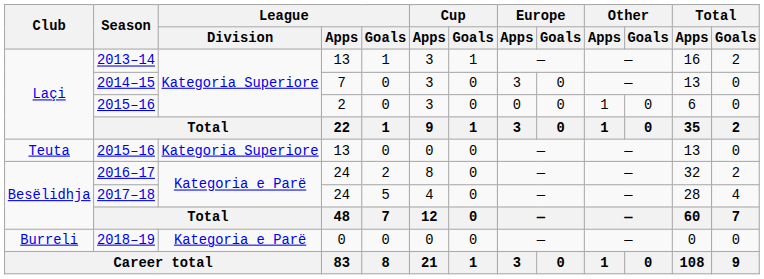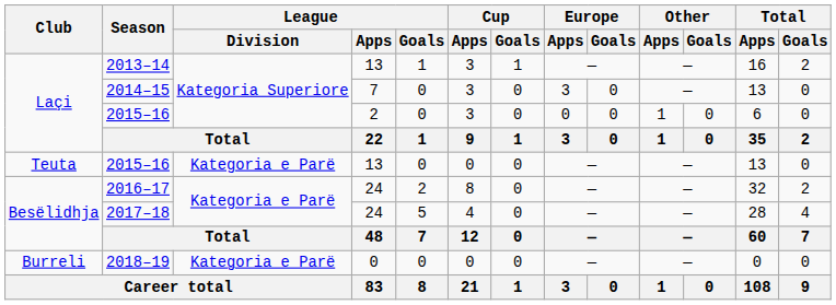 <table class="wikitable" style="text-align: center;">
 <tr>
 <th rowspan="2">Club</th>
 <th rowspan="2">Season</th>
 <th colspan="3">League</th>
 <th colspan="2">Cup</th>
 <th colspan="2">Europe</th>
 <th colspan="2">Other</th>
 <th colspan="2">Total</th>
 </tr>
 <tr>
 <th>Division</th>
 <th>Apps</th>
 <th>Goals</th>
 <th>Apps</th>
 <th>Goals</th>
 <th>Apps</th>
 <th>Goals</th>
 <th>Apps</th>
 <th>Goals</th>
 <th>Apps</th>
 <th>Goals</th>
 </tr>
 <tr>
 <td rowspan="4"><a href='#'>Laçi</a></td>
 <td><a href='#'>2013–14</a></td>
 <td rowspan="3"><a href='#'>Kategoria Superiore</a></td>
 <td>13</td>
 <td>1</td>
 <td>3</td>
 <td>1</td>
 <td colspan="2">—</td>
 <td colspan="2">—</td>
 <td>16</td>
 <td>2</td>
 </tr>
 <tr>
 <td><a href='#'>2014–15</a></td>
 <td>7</td>
 <td>0</td>
 <td>3</td>
 <td>0</td>
 <td>3</td>
 <td>0</td>
 <td colspan="2">—</td>
 <td>13</td>
 <td>0</td>
 </tr>
 <tr>
 <td><a href='#'>2015–16</a></td>
 <td>2</td>
 <td>0</td>
 <td>3</td>
 <td>0</td>
 <td>0</td>
 <td>0</td>
 <td>1</td>
 <td>0</td>
 <td>6</td>
 <td>0</td>
 </tr>
 <tr>
 <th colspan="2">Total</th>
 <th>22</th>
 <th>1</th>
 <th>9</th>
 <th>1</th>
 <th>3</th>
 <th>0</th>
 <th>1</th>
 <th>0</th>
 <th>35</th>
 <th>2</th>
 </tr>
 <tr>
 <td rowspan="1"><a href='#'>Teuta</a></td>
 <td><a href='#'>2015–16</a></td>
-<td rowspan="1"><a href='#'>Kategoria Superiore</a></td>
+<td rowspan="1"><a href='#'>Kategoria e Parë</a></td>
 <td>13</td>
 <td>0</td>
 <td>0</td>
 <td>0</td>
 <td colspan="2">—</td>
 <td colspan="2">—</td>
 <td>13</td>
 <td>0</td>
 </tr>
 <tr>
 <td rowspan="3"><a href='#'>Besëlidhja</a></td>
 <td><a href='#'>2016–17</a></td>
 <td rowspan="2"><a href='#'>Kategoria e Parë</a></td>
 <td>24</td>
 <td>2</td>
 <td>8</td>
 <td>0</td>
 <td colspan="2">—</td>
 <td colspan="2">—</td>
 <td>32</td>
 <td>2</td>
 </tr>
 <tr>
 <td><a href='#'>2017–18</a></td>
 <td>24</td>
 <td>5</td>
 <td>4</td>
 <td>0</td>
 <td colspan="2">—</td>
 <td colspan="2">—</td>
 <td>28</td>
 <td>4</td>
 </tr>
 <tr>
 <th colspan="2">Total</th>
 <th>48</th>
 <th>7</th>
 <th>12</th>
 <th>0</th>
 <th colspan="2">—</th>
 <th colspan="2">—</th>
 <th>60</th>
 <th>7</th>
 </tr>
 <tr>
 <td rowspan="1"><a href='#'>Burreli</a></td>
 <td><a href='#'>2018–19</a></td>
 <td rowspan="1"><a href='#'>Kategoria e Parë</a></td>
 <td>0</td>
 <td>0</td>
 <td>0</td>
 <td>0</td>
 <td colspan="2">—</td>
 <td colspan="2">—</td>
 <td>0</td>
 <td>0</td>
 </tr>
 <tr>
 <th colspan="3">Career total</th>
 <th>83</th>
 <th>8</th>
 <th>21</th>
 <th>1</th>
 <th>3</th>
 <th>0</th>
 <th>1</th>
 <th>0</th>
 <th>108</th>
 <th>9</th>
 </tr>
 </table>
